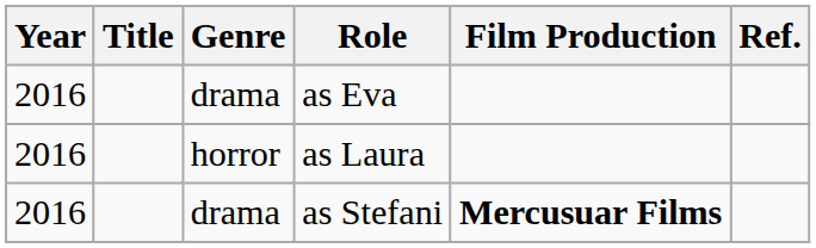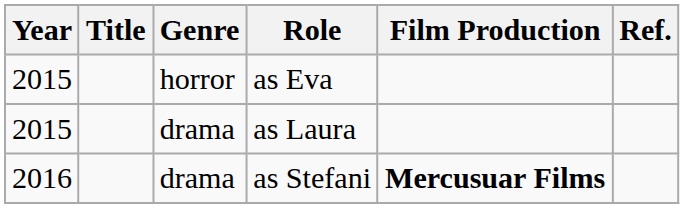 <table class="wikitable" style="font-size: 95%;">
 <tr>
 <th>Year</th>
 <th>Title</th>
 <th>Genre</th>
 <th>Role</th>
 <th>Film Production</th>
 <th>Ref.</th>
 </tr>
 <tr>
-<td>2016</td>
+<td>2015</td>
 <td></td>
-<td>drama</td>
+<td>horror</td>
 <td>as Eva</td>
 <td></td>
 <td></td>
 </tr>
 <tr>
-<td>2016</td>
+<td>2015</td>
 <td></td>
-<td>horror</td>
+<td>drama</td>
 <td>as Laura</td>
 <td></td>
 <td></td>
 </tr>
 <tr>
 <td>2016</td>
 <td></td>
 <td>drama</td>
 <td>as Stefani</td>
 <td><strong>Mercusuar Films</strong></td>
 <td></td>
 </tr>
 <tr>
 </tr>
 </table>
